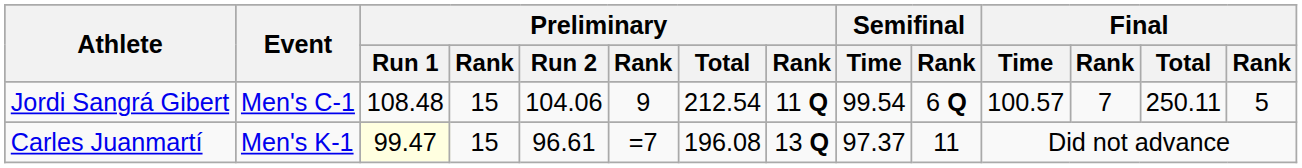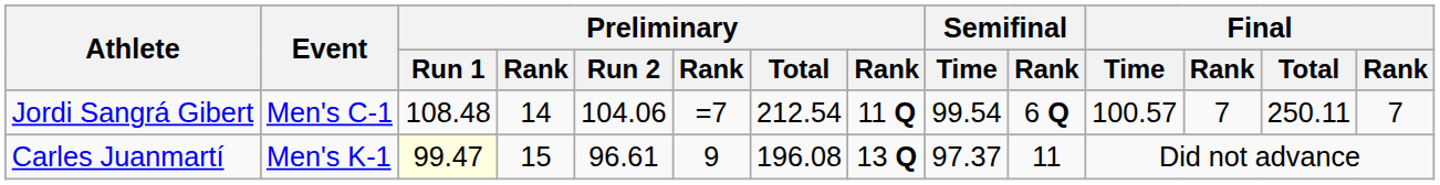 <table class="wikitable" style="font-size:90%">
 <tr>
 <th rowspan="2">Athlete</th>
 <th rowspan="2">Event</th>
 <th colspan="6">Preliminary</th>
 <th colspan="2">Semifinal</th>
 <th colspan="4">Final</th>
 </tr>
 <tr style="font-size:95%">
 <th>Run 1</th>
 <th>Rank</th>
 <th>Run 2</th>
 <th>Rank</th>
 <th>Total</th>
 <th>Rank</th>
 <th>Time</th>
 <th>Rank</th>
 <th>Time</th>
 <th>Rank</th>
 <th>Total</th>
 <th>Rank</th>
 </tr>
 <tr align=center>
 <td align=left><a href='#'>Jordi Sangrá Gibert</a></td>
 <td align=left><a href='#'>Men's C-1</a></td>
 <td>108.48</td>
-<td>15</td>
+<td>14</td>
 <td>104.06</td>
-<td>9</td>
+<td>=7</td>
 <td>212.54</td>
 <td>11 <strong>Q</strong></td>
 <td>99.54</td>
 <td>6 <strong>Q</strong></td>
 <td>100.57</td>
 <td>7</td>
 <td>250.11</td>
-<td>5</td>
+<td>7</td>
 </tr>
 <tr align=center>
 <td align=left><a href='#'>Carles Juanmartí</a></td>
 <td align=left><a href='#'>Men's K-1</a></td>
 <td style="background: lightyellow;">99.47</td>
 <td>15</td>
 <td>96.61</td>
-<td>=7</td>
+<td>9</td>
 <td>196.08</td>
 <td>13 <strong>Q</strong></td>
 <td>97.37</td>
 <td>11</td>
 <td colspan=4>Did not advance</td>
 </tr>
 </table>
